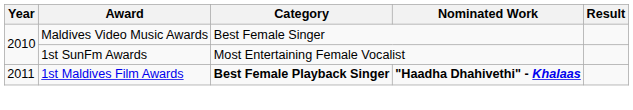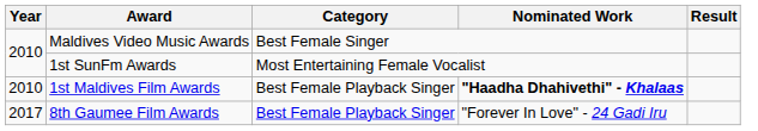 <table class="wikitable">
 <tr>
 <th>Year</th>
 <th>Award</th>
 <th>Category</th>
 <th>Nominated Work</th>
 <th>Result</th>
 </tr>
 <tr>
 <td rowspan="2">2010</td>
 <td>Maldives Video Music Awards</td>
 <td colspan="2">Best Female Singer</td>
 <td></td>
 </tr>
 <tr>
 <td>1st SunFm Awards</td>
 <td colspan="2">Most Entertaining Female Vocalist</td>
 <td></td>
 </tr>
 <tr>
-<td>2011</td>
+<td>2010</td>
 <td><a href='#'>1st Maldives Film Awards</a></td>
-<td><strong>Best Female Playback Singer</strong></td>
+<td>Best Female Playback Singer</td>
 <td><strong>"Haadha Dhahivethi" - <em><a href='#'>Khalaas</a></em></strong></td>
 <td></td>
 </tr>
+<tr>
+<td>2017</td>
+<td><a href='#'>8th Gaumee Film Awards</a></td>
+<td><a href='#'>Best Female Playback Singer</a></td>
+<td>"Forever In Love" - <em><a href='#'>24 Gadi Iru</a></em></td>
+<td></td>
+</tr>
 </table>
